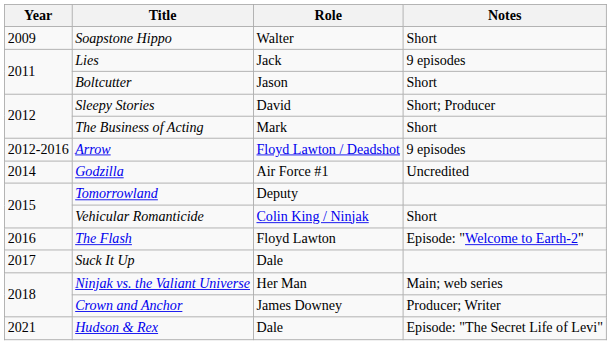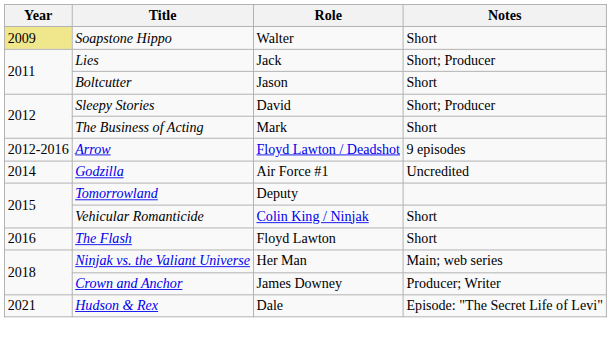 <table class="wikitable sortable">
 <tr>
 <th>Year</th>
 <th>Title</th>
 <th>Role</th>
 <th>Notes</th>
 </tr>
 <tr>
-<td>2009</td>
+<td style="background: khaki;">2009</td>
 <td><em>Soapstone Hippo</em></td>
 <td>Walter</td>
 <td>Short</td>
 </tr>
 <tr>
 <td rowspan="2">2011</td>
 <td><em>Lies</em></td>
 <td>Jack</td>
-<td>9 episodes</td>
+<td>Short; Producer</td>
 </tr>
 <tr>
 <td><em>Boltcutter</em></td>
 <td>Jason</td>
 <td>Short</td>
 </tr>
 <tr>
 <td rowspan="2">2012</td>
 <td><em>Sleepy Stories</em></td>
 <td>David</td>
 <td>Short; Producer</td>
 </tr>
 <tr>
 <td><em>The Business of Acting</em></td>
 <td>Mark</td>
 <td>Short</td>
 </tr>
 <tr>
 <td>2012-2016</td>
 <td><em><a href='#'>Arrow</a></em></td>
 <td><a href='#'>Floyd Lawton / Deadshot</a></td>
 <td>9 episodes</td>
 </tr>
 <tr>
 <td>2014</td>
 <td><em><a href='#'>Godzilla</a></em></td>
 <td>Air Force #1</td>
 <td>Uncredited</td>
 </tr>
 <tr>
 <td rowspan="2">2015</td>
 <td><em><a href='#'>Tomorrowland</a></em></td>
 <td>Deputy</td>
 <td></td>
 </tr>
 <tr>
 <td><em>Vehicular Romanticide</em></td>
 <td><a href='#'>Colin King / Ninjak</a></td>
 <td>Short</td>
 </tr>
 <tr>
 <td>2016</td>
 <td><em><a href='#'>The Flash</a></em></td>
 <td>Floyd Lawton</td>
-<td>Episode: "<a href='#'>Welcome to Earth-2</a>"</td>
-</tr>
-<tr>
-<td>2017</td>
-<td><em>Suck It Up</em></td>
-<td>Dale</td>
-<td></td>
+<td>Short</td>
 </tr>
 <tr>
 <td rowspan="2">2018</td>
 <td><em><a href='#'>Ninjak vs. the Valiant Universe</a></em></td>
 <td>Her Man</td>
 <td>Main; web series</td>
 </tr>
 <tr>
 <td><em><a href='#'>Crown and Anchor</a></em></td>
 <td>James Downey</td>
 <td>Producer; Writer</td>
 </tr>
 <tr>
 <td>2021</td>
 <td><em><a href='#'>Hudson & Rex</a></em></td>
 <td>Dale</td>
 <td>Episode: "The Secret Life of Levi"</td>
 </tr>
 </table>
